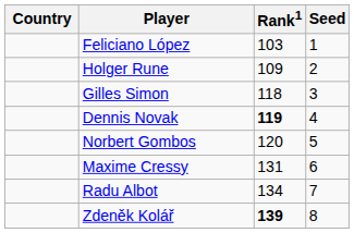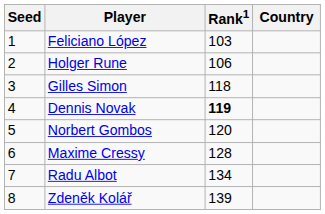 <table class="sortable wikitable">
 <tr>
-<th width="70">Country</th>
+<th>Seed</th>
 <th width="175">Player</th>
 <th>Rank<sup>1</sup></th>
-<th>Seed</th>
+<th width="70">Country</th>
 </tr>
 <tr>
-<td></td>
+<td>1</td>
 <td><a href='#'>Feliciano López</a></td>
 <td>103</td>
-<td>1</td>
+<td></td>
 </tr>
 <tr>
+<td>2</td>
+<td><a href='#'>Holger Rune</a></td>
+<td>106</td>
 <td></td>
-<td><a href='#'>Holger Rune</a></td>
-<td>109</td>
-<td>2</td>
 </tr>
 <tr>
-<td></td>
+<td>3</td>
 <td><a href='#'>Gilles Simon</a></td>
 <td>118</td>
-<td>3</td>
+<td></td>
 </tr>
 <tr>
-<td></td>
+<td>4</td>
 <td><a href='#'>Dennis Novak</a></td>
 <td><strong>119</strong></td>
-<td>4</td>
+<td></td>
 </tr>
 <tr>
-<td></td>
+<td>5</td>
 <td><a href='#'>Norbert Gombos</a></td>
 <td>120</td>
-<td>5</td>
+<td></td>
 </tr>
 <tr>
+<td>6</td>
+<td><a href='#'>Maxime Cressy</a></td>
+<td>128</td>
 <td></td>
-<td><a href='#'>Maxime Cressy</a></td>
-<td>131</td>
-<td>6</td>
 </tr>
 <tr>
-<td></td>
+<td>7</td>
 <td><a href='#'>Radu Albot</a></td>
 <td>134</td>
-<td>7</td>
+<td></td>
 </tr>
 <tr>
+<td>8</td>
+<td><a href='#'>Zdeněk Kolář</a></td>
+<td>139</td>
 <td></td>
-<td><a href='#'>Zdeněk Kolář</a></td>
-<td><strong>139</strong></td>
-<td>8</td>
 </tr>
 </table>
